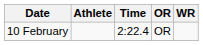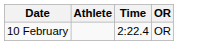 <table class="wikitable" style="text-align:center">
 <tr>
 <th>Date</th>
 <th>Athlete</th>
 <th>Time</th>
 <th>OR</th>
-<th>WR</th>
 </tr>
 <tr>
 <td>10 February</td>
 <td></td>
 <td>2:22.4</td>
 <td>OR</td>
-<td></td>
 </tr>
 </table>
